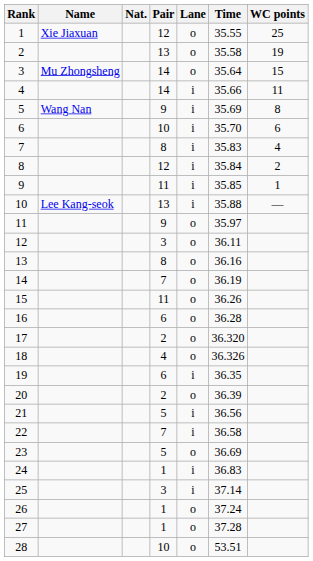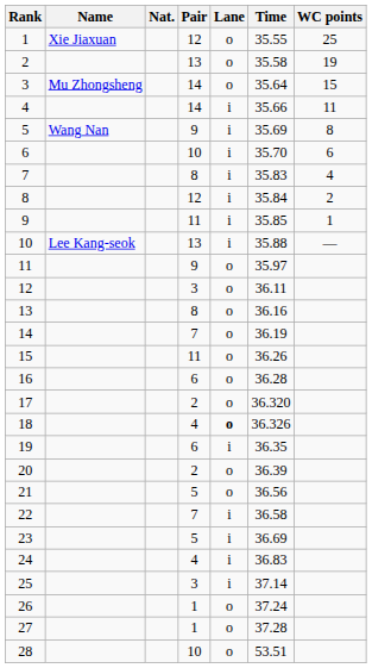 <table class="wikitable sortable" style="text-align:center">
 <tr>
 <th>Rank</th>
 <th>Name</th>
 <th>Nat.</th>
 <th>Pair</th>
 <th>Lane</th>
 <th>Time</th>
 <th>WC points</th>
 </tr>
 <tr>
 <td>1</td>
 <td align=left><a href='#'>Xie Jiaxuan</a></td>
 <td></td>
 <td>12</td>
 <td>o</td>
 <td>35.55</td>
 <td>25</td>
 </tr>
 <tr>
 <td>2</td>
 <td align=left></td>
 <td></td>
 <td>13</td>
 <td>o</td>
 <td>35.58</td>
 <td>19</td>
 </tr>
 <tr>
 <td>3</td>
 <td align=left><a href='#'>Mu Zhongsheng</a></td>
 <td></td>
 <td>14</td>
 <td>o</td>
 <td>35.64</td>
 <td>15</td>
 </tr>
 <tr>
 <td>4</td>
 <td align=left></td>
 <td></td>
 <td>14</td>
 <td>i</td>
 <td>35.66</td>
 <td>11</td>
 </tr>
 <tr>
 <td>5</td>
 <td align=left><a href='#'>Wang Nan</a></td>
 <td></td>
 <td>9</td>
 <td>i</td>
 <td>35.69</td>
 <td>8</td>
 </tr>
 <tr>
 <td>6</td>
 <td align=left></td>
 <td></td>
 <td>10</td>
 <td>i</td>
 <td>35.70</td>
 <td>6</td>
 </tr>
 <tr>
 <td>7</td>
 <td align=left></td>
 <td></td>
 <td>8</td>
 <td>i</td>
 <td>35.83</td>
 <td>4</td>
 </tr>
 <tr>
 <td>8</td>
 <td align=left></td>
 <td></td>
 <td>12</td>
 <td>i</td>
 <td>35.84</td>
 <td>2</td>
 </tr>
 <tr>
 <td>9</td>
 <td align=left></td>
 <td></td>
 <td>11</td>
 <td>i</td>
 <td>35.85</td>
 <td>1</td>
 </tr>
 <tr>
 <td>10</td>
 <td align=left><a href='#'>Lee Kang-seok</a></td>
 <td></td>
 <td>13</td>
 <td>i</td>
 <td>35.88</td>
 <td>—</td>
 </tr>
 <tr>
 <td>11</td>
 <td align=left></td>
 <td></td>
 <td>9</td>
 <td>o</td>
 <td>35.97</td>
 <td></td>
 </tr>
 <tr>
 <td>12</td>
 <td align=left></td>
 <td></td>
 <td>3</td>
 <td>o</td>
 <td>36.11</td>
 <td></td>
 </tr>
 <tr>
 <td>13</td>
 <td align=left></td>
 <td></td>
 <td>8</td>
 <td>o</td>
 <td>36.16</td>
 <td></td>
 </tr>
 <tr>
 <td>14</td>
 <td align=left></td>
 <td></td>
 <td>7</td>
 <td>o</td>
 <td>36.19</td>
 <td></td>
 </tr>
 <tr>
 <td>15</td>
 <td align=left></td>
 <td></td>
 <td>11</td>
 <td>o</td>
 <td>36.26</td>
 <td></td>
 </tr>
 <tr>
 <td>16</td>
 <td align=left></td>
 <td></td>
 <td>6</td>
 <td>o</td>
 <td>36.28</td>
 <td></td>
 </tr>
 <tr>
 <td>17</td>
 <td align=left></td>
 <td></td>
 <td>2</td>
 <td>o</td>
 <td>36.320</td>
 <td></td>
 </tr>
 <tr>
 <td>18</td>
 <td align=left></td>
 <td></td>
 <td>4</td>
-<td>o</td>
+<td><strong>o</strong></td>
 <td>36.326</td>
 <td></td>
 </tr>
 <tr>
 <td>19</td>
 <td align=left></td>
 <td></td>
 <td>6</td>
 <td>i</td>
 <td>36.35</td>
 <td></td>
 </tr>
 <tr>
 <td>20</td>
 <td align=left></td>
 <td></td>
 <td>2</td>
 <td>o</td>
 <td>36.39</td>
 <td></td>
 </tr>
 <tr>
 <td>21</td>
 <td align=left></td>
 <td></td>
 <td>5</td>
-<td>i</td>
+<td>o</td>
 <td>36.56</td>
 <td></td>
 </tr>
 <tr>
 <td>22</td>
 <td align=left></td>
 <td></td>
 <td>7</td>
 <td>i</td>
 <td>36.58</td>
 <td></td>
 </tr>
 <tr>
 <td>23</td>
 <td align=left></td>
 <td></td>
 <td>5</td>
-<td>o</td>
+<td>i</td>
 <td>36.69</td>
 <td></td>
 </tr>
 <tr>
 <td>24</td>
 <td align=left></td>
 <td></td>
-<td>1</td>
+<td>4</td>
 <td>i</td>
 <td>36.83</td>
 <td></td>
 </tr>
 <tr>
 <td>25</td>
 <td align=left></td>
 <td></td>
 <td>3</td>
 <td>i</td>
 <td>37.14</td>
 <td></td>
 </tr>
 <tr>
 <td>26</td>
 <td align=left></td>
 <td></td>
 <td>1</td>
 <td>o</td>
 <td>37.24</td>
 <td></td>
 </tr>
 <tr>
 <td>27</td>
 <td align=left></td>
 <td></td>
 <td>1</td>
 <td>o</td>
 <td>37.28</td>
 <td></td>
 </tr>
 <tr>
 <td>28</td>
 <td align=left></td>
 <td></td>
 <td>10</td>
 <td>o</td>
 <td>53.51</td>
 <td></td>
 </tr>
 </table>
